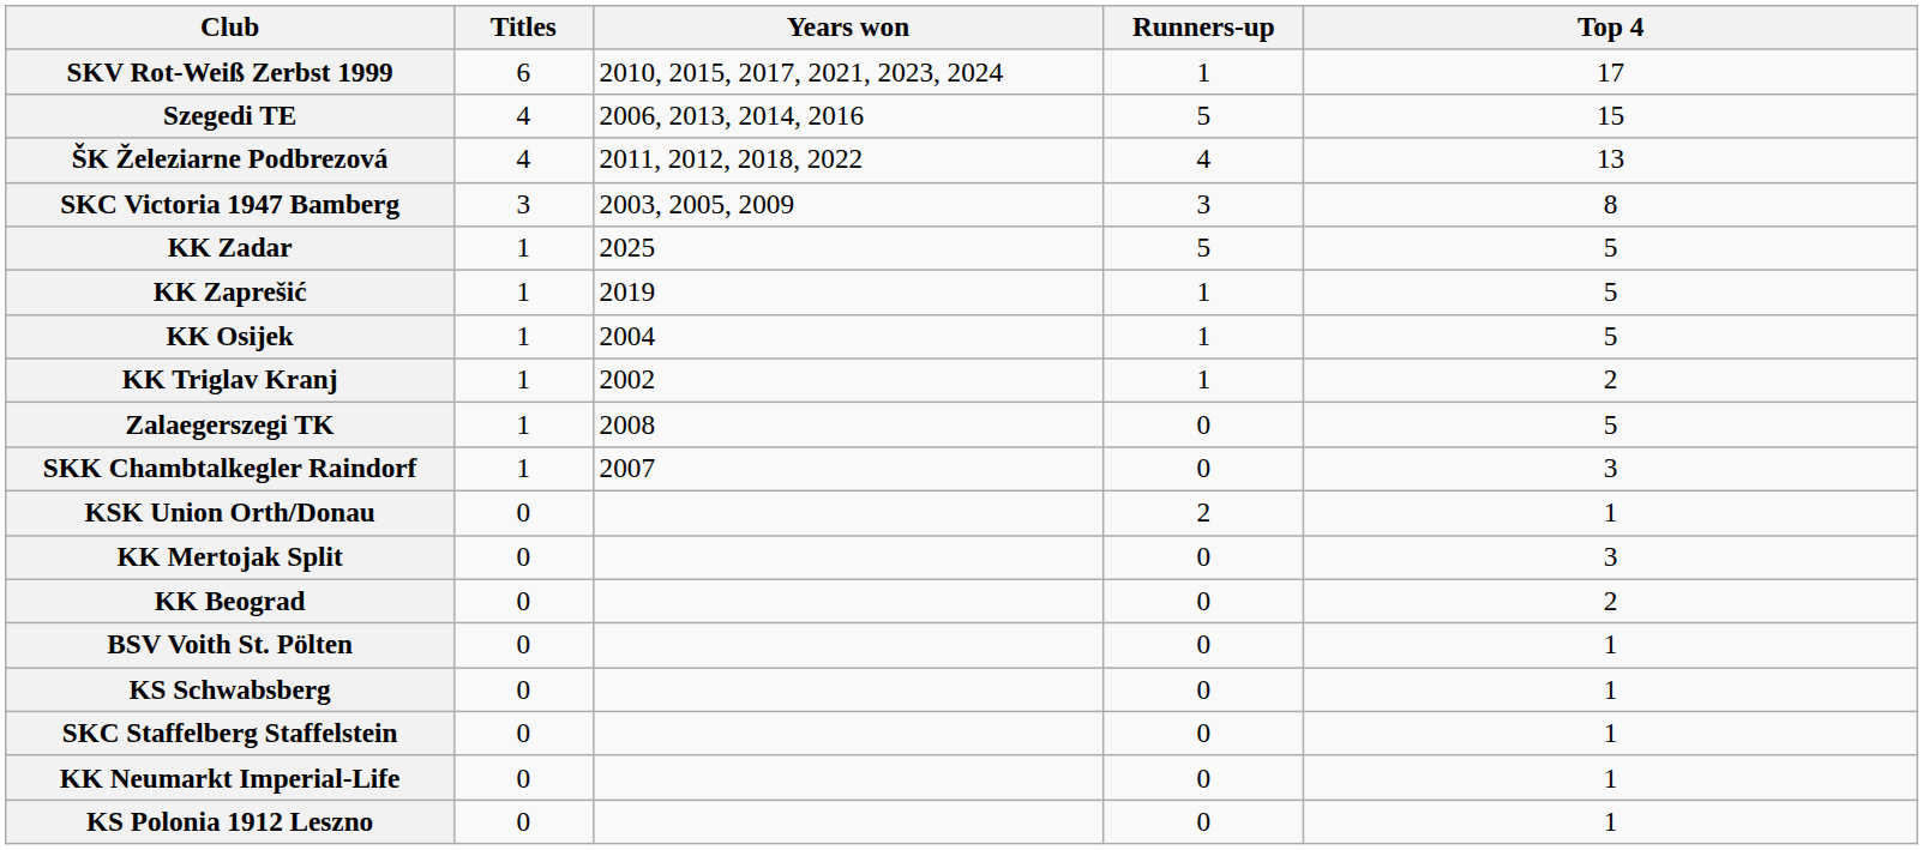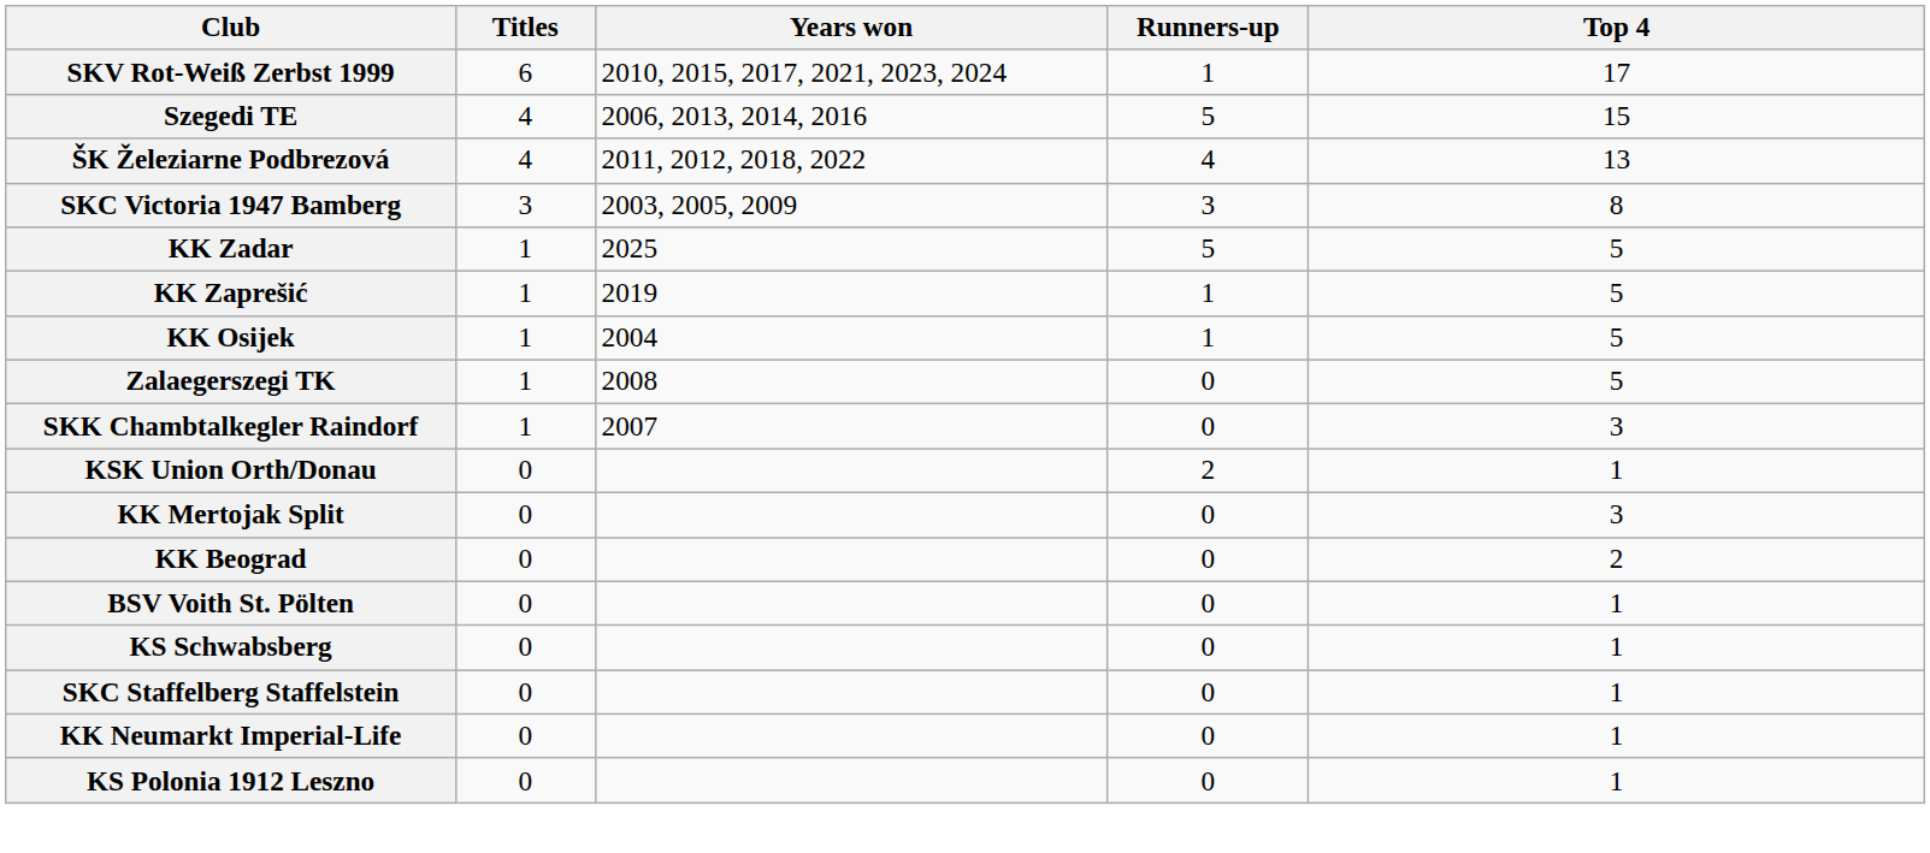 <table class="wikitable plainrowheaders sortable" width="1100px">
 <tr>
 <th style="width:210px">Club</th>
 <th style="width:60px">Titles</th>
 <th style="width:240px">Years won</th>
 <th style="width:90px">Runners-up</th>
 <th style="width:290px">Top 4</th>
 </tr>
 <tr>
 <th align="left" scope="row"> SKV Rot-Weiß Zerbst 1999</th>
 <td style="text-align:center">6</td>
 <td>2010, 2015, 2017, 2021, 2023, 2024</td>
 <td style="text-align:center">1</td>
 <td style="text-align:center">17</td>
 </tr>
 <tr>
 <th align="left" scope="row"> Szegedi TE</th>
 <td style="text-align:center">4</td>
 <td>2006, 2013, 2014, 2016</td>
 <td style="text-align:center">5</td>
 <td style="text-align:center">15</td>
 </tr>
 <tr>
 <th align="left" scope="row"> ŠK Železiarne Podbrezová</th>
 <td style="text-align:center">4</td>
 <td>2011, 2012, 2018, 2022</td>
 <td style="text-align:center">4</td>
 <td style="text-align:center">13</td>
 </tr>
 <tr>
 <th align="left" scope="row"> SKC Victoria 1947 Bamberg</th>
 <td style="text-align:center">3</td>
 <td>2003, 2005, 2009</td>
 <td style="text-align:center">3</td>
 <td style="text-align:center">8</td>
 </tr>
 <tr>
 <th align="left" scope="row"> KK Zadar</th>
 <td style="text-align:center">1</td>
 <td>2025</td>
 <td style="text-align:center">5</td>
 <td style="text-align:center">5</td>
 </tr>
 <tr>
 <th align="left" scope="row"> KK Zaprešić</th>
 <td style="text-align:center">1</td>
 <td>2019</td>
 <td style="text-align:center">1</td>
 <td style="text-align:center">5</td>
 </tr>
 <tr>
 <th align="left" scope="row"> KK Osijek</th>
 <td style="text-align:center">1</td>
 <td>2004</td>
 <td style="text-align:center">1</td>
 <td style="text-align:center">5</td>
-</tr>
-<tr>
-<th align="left" scope="row"> KK Triglav Kranj</th>
-<td style="text-align:center">1</td>
-<td>2002</td>
-<td style="text-align:center">1</td>
-<td style="text-align:center">2</td>
 </tr>
 <tr>
 <th align="left" scope="row"> Zalaegerszegi TK</th>
 <td style="text-align:center">1</td>
 <td>2008</td>
 <td style="text-align:center">0</td>
 <td style="text-align:center">5</td>
 </tr>
 <tr>
 <th align="left" scope="row"> SKK Chambtalkegler Raindorf</th>
 <td style="text-align:center">1</td>
 <td>2007</td>
 <td style="text-align:center">0</td>
 <td style="text-align:center">3</td>
 </tr>
 <tr>
 <th align="left" scope="row"> KSK Union Orth/Donau</th>
 <td style="text-align:center">0</td>
 <td></td>
 <td style="text-align:center">2</td>
 <td style="text-align:center">1</td>
 </tr>
 <tr>
 <th align="left" scope="row"> KK Mertojak Split</th>
 <td style="text-align:center">0</td>
 <td></td>
 <td style="text-align:center">0</td>
 <td style="text-align:center">3</td>
 </tr>
 <tr>
 <th align="left" scope="row"> KK Beograd</th>
 <td style="text-align:center">0</td>
 <td></td>
 <td style="text-align:center">0</td>
 <td style="text-align:center">2</td>
 </tr>
 <tr>
 <th align="left" scope="row"> BSV Voith St. Pölten</th>
 <td style="text-align:center">0</td>
 <td></td>
 <td style="text-align:center">0</td>
 <td style="text-align:center">1</td>
 </tr>
 <tr>
 <th align="left" scope="row"> KS Schwabsberg</th>
 <td style="text-align:center">0</td>
 <td></td>
 <td style="text-align:center">0</td>
 <td style="text-align:center">1</td>
 </tr>
 <tr>
 <th align="left" scope="row"> SKC Staffelberg Staffelstein</th>
 <td style="text-align:center">0</td>
 <td></td>
 <td style="text-align:center">0</td>
 <td style="text-align:center">1</td>
 </tr>
 <tr>
 <th align="left" scope="row"> KK Neumarkt Imperial-Life</th>
 <td style="text-align:center">0</td>
 <td></td>
 <td style="text-align:center">0</td>
 <td style="text-align:center">1</td>
 </tr>
 <tr>
 <th align="left" scope="row"> KS Polonia 1912 Leszno</th>
 <td style="text-align:center">0</td>
 <td></td>
 <td style="text-align:center">0</td>
 <td style="text-align:center">1</td>
 </tr>
 </table>
